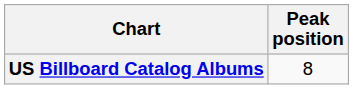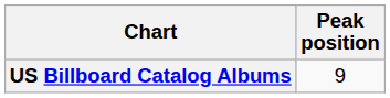 <table class="wikitable sortable plainrowheaders" style="text-align:center">
 <tr>
 <th scope="col">Chart</th>
 <th scope="col">Peak<br>position</th>
 </tr>
 <tr>
 <th scope="row">US <a href='#'>Billboard Catalog Albums</a></th>
-<td>8</td>
+<td>9</td>
 </tr>
 </table>
